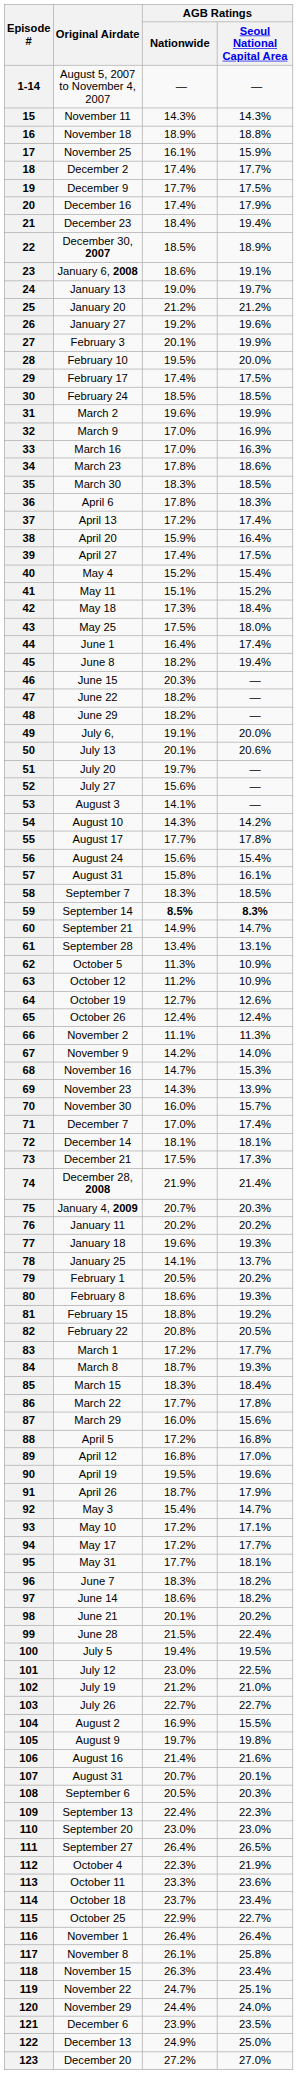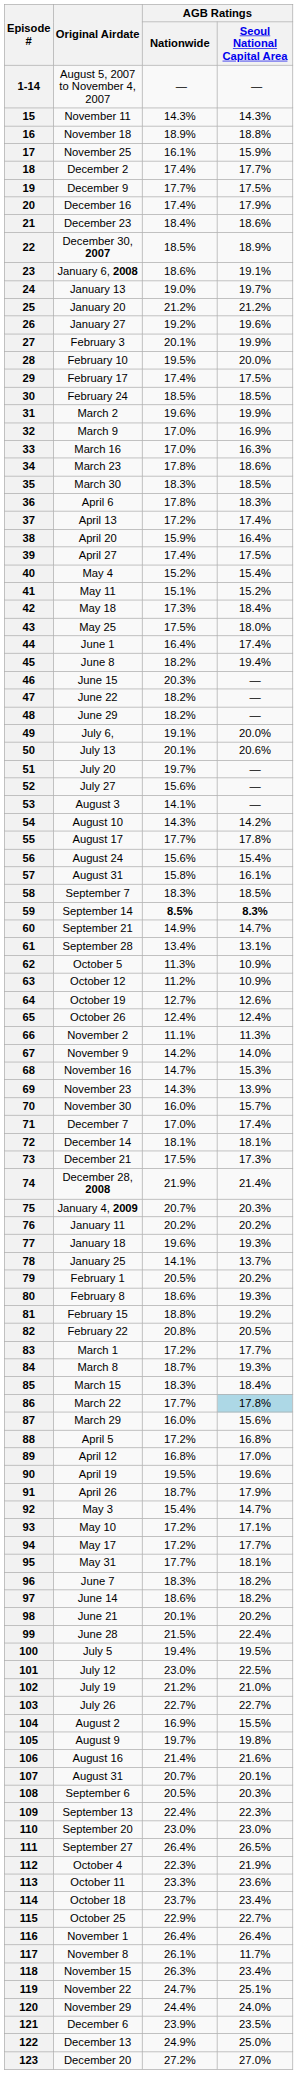 <table class=wikitable style="text-align:center">
 <tr>
 <th rowspan="2" width=40>Episode #</th>
 <th rowspan="2" width=120>Original Airdate</th>
 <th colspan="2">AGB Ratings</th>
 </tr>
 <tr>
 <th width=100>Nationwide</th>
 <th width=100><a href='#'>Seoul National Capital Area</a></th>
 </tr>
 <tr>
 <th>1-14</th>
 <td>August 5, 2007 to November 4, 2007</td>
 <td> —</td>
 <td> —</td>
 </tr>
 <tr>
 <th>15</th>
 <td>November 11</td>
 <td>14.3%</td>
 <td>14.3%</td>
 </tr>
 <tr>
 <th>16</th>
 <td>November 18</td>
 <td>18.9%</td>
 <td>18.8%</td>
 </tr>
 <tr>
 <th>17</th>
 <td>November 25</td>
 <td>16.1%</td>
 <td>15.9%</td>
 </tr>
 <tr>
 <th>18</th>
 <td>December 2</td>
 <td>17.4%</td>
 <td>17.7%</td>
 </tr>
 <tr>
 <th>19</th>
 <td>December 9</td>
 <td>17.7%</td>
 <td>17.5%</td>
 </tr>
 <tr>
 <th>20</th>
 <td>December 16</td>
 <td>17.4%</td>
 <td>17.9%</td>
 </tr>
 <tr>
 <th>21</th>
 <td>December 23</td>
 <td>18.4%</td>
-<td>19.4%</td>
+<td>18.6%</td>
 </tr>
 <tr>
 <th>22</th>
 <td>December 30, <strong>2007</strong></td>
 <td>18.5%</td>
 <td>18.9%</td>
 </tr>
 <tr>
 <th>23</th>
 <td>January 6, <strong>2008</strong></td>
 <td>18.6%</td>
 <td>19.1%</td>
 </tr>
 <tr>
 <th>24</th>
 <td>January 13</td>
 <td>19.0%</td>
 <td>19.7%</td>
 </tr>
 <tr>
 <th>25</th>
 <td>January 20</td>
 <td>21.2%</td>
 <td>21.2%</td>
 </tr>
 <tr>
 <th>26</th>
 <td>January 27</td>
 <td>19.2%</td>
 <td>19.6%</td>
 </tr>
 <tr>
 <th>27</th>
 <td>February 3</td>
 <td>20.1%</td>
 <td>19.9%</td>
 </tr>
 <tr>
 <th>28</th>
 <td>February 10</td>
 <td>19.5%</td>
 <td>20.0%</td>
 </tr>
 <tr>
 <th>29</th>
 <td>February 17</td>
 <td>17.4%</td>
 <td>17.5%</td>
 </tr>
 <tr>
 <th>30</th>
 <td>February 24</td>
 <td>18.5%</td>
 <td>18.5%</td>
 </tr>
 <tr>
 <th>31</th>
 <td>March 2</td>
 <td>19.6%</td>
 <td>19.9%</td>
 </tr>
 <tr>
 <th>32</th>
 <td>March 9</td>
 <td>17.0%</td>
 <td>16.9%</td>
 </tr>
 <tr>
 <th>33</th>
 <td>March 16</td>
 <td>17.0%</td>
 <td>16.3%</td>
 </tr>
 <tr>
 <th>34</th>
 <td>March 23</td>
 <td>17.8%</td>
 <td>18.6%</td>
 </tr>
 <tr>
 <th>35</th>
 <td>March 30</td>
 <td>18.3%</td>
 <td>18.5%</td>
 </tr>
 <tr>
 <th>36</th>
 <td>April 6</td>
 <td>17.8%</td>
 <td>18.3%</td>
 </tr>
 <tr>
 <th>37</th>
 <td>April 13</td>
 <td>17.2%</td>
 <td>17.4%</td>
 </tr>
 <tr>
 <th>38</th>
 <td>April 20</td>
 <td>15.9%</td>
 <td>16.4%</td>
 </tr>
 <tr>
 <th>39</th>
 <td>April 27</td>
 <td>17.4%</td>
 <td>17.5%</td>
 </tr>
 <tr>
 <th>40</th>
 <td>May 4</td>
 <td>15.2%</td>
 <td>15.4%</td>
 </tr>
 <tr>
 <th>41</th>
 <td>May 11</td>
 <td>15.1%</td>
 <td>15.2%</td>
 </tr>
 <tr>
 <th>42</th>
 <td>May 18</td>
 <td>17.3%</td>
 <td>18.4%</td>
 </tr>
 <tr>
 <th>43</th>
 <td>May 25</td>
 <td>17.5%</td>
 <td>18.0%</td>
 </tr>
 <tr>
 <th>44</th>
 <td>June 1</td>
 <td>16.4%</td>
 <td>17.4%</td>
 </tr>
 <tr>
 <th>45</th>
 <td>June 8</td>
 <td>18.2%</td>
 <td>19.4%</td>
 </tr>
 <tr>
 <th>46</th>
 <td>June 15</td>
 <td>20.3%</td>
 <td>—</td>
 </tr>
 <tr>
 <th>47</th>
 <td>June 22</td>
 <td>18.2%</td>
 <td>—</td>
 </tr>
 <tr>
 <th>48</th>
 <td>June 29</td>
 <td>18.2%</td>
 <td>—</td>
 </tr>
 <tr>
 <th>49</th>
 <td>July 6,</td>
 <td>19.1%</td>
 <td>20.0%</td>
 </tr>
 <tr>
 <th>50</th>
 <td>July 13</td>
 <td>20.1%</td>
 <td>20.6%</td>
 </tr>
 <tr>
 <th>51</th>
 <td>July 20</td>
 <td>19.7%</td>
 <td>—</td>
 </tr>
 <tr>
 <th>52</th>
 <td>July 27</td>
 <td>15.6%</td>
 <td>—</td>
 </tr>
 <tr>
 <th>53</th>
 <td>August 3</td>
 <td>14.1%</td>
 <td>—</td>
 </tr>
 <tr>
 <th>54</th>
 <td>August 10</td>
 <td>14.3%</td>
 <td>14.2%</td>
 </tr>
 <tr>
 <th>55</th>
 <td>August 17</td>
 <td>17.7%</td>
 <td>17.8%</td>
 </tr>
 <tr>
 <th>56</th>
 <td>August 24</td>
 <td>15.6%</td>
 <td>15.4%</td>
 </tr>
 <tr>
 <th>57</th>
 <td>August 31</td>
 <td>15.8%</td>
 <td>16.1%</td>
 </tr>
 <tr>
 <th>58</th>
 <td>September 7</td>
 <td>18.3%</td>
 <td>18.5%</td>
 </tr>
 <tr>
 <th>59</th>
 <td>September 14</td>
 <td><span><strong>8.5%</strong></span></td>
 <td><span><strong>8.3%</strong></span></td>
 </tr>
 <tr>
 <th>60</th>
 <td>September 21</td>
 <td>14.9%</td>
 <td>14.7%</td>
 </tr>
 <tr>
 <th>61</th>
 <td>September 28</td>
 <td>13.4%</td>
 <td>13.1%</td>
 </tr>
 <tr>
 <th>62</th>
 <td>October 5</td>
 <td>11.3%</td>
 <td>10.9%</td>
 </tr>
 <tr>
 <th>63</th>
 <td>October 12</td>
 <td>11.2%</td>
 <td>10.9%</td>
 </tr>
 <tr>
 <th>64</th>
 <td>October 19</td>
 <td>12.7%</td>
 <td>12.6%</td>
 </tr>
 <tr>
 <th>65</th>
 <td>October 26</td>
 <td>12.4%</td>
 <td>12.4%</td>
 </tr>
 <tr>
 <th>66</th>
 <td>November 2</td>
 <td>11.1%</td>
 <td>11.3%</td>
 </tr>
 <tr>
 <th>67</th>
 <td>November 9</td>
 <td>14.2%</td>
 <td>14.0%</td>
 </tr>
 <tr>
 <th>68</th>
 <td>November 16</td>
 <td>14.7%</td>
 <td>15.3%</td>
 </tr>
 <tr>
 <th>69</th>
 <td>November 23</td>
 <td>14.3%</td>
 <td>13.9%</td>
 </tr>
 <tr>
 <th>70</th>
 <td>November 30</td>
 <td>16.0%</td>
 <td>15.7%</td>
 </tr>
 <tr>
 <th>71</th>
 <td>December 7</td>
 <td>17.0%</td>
 <td>17.4%</td>
 </tr>
 <tr>
 <th>72</th>
 <td>December 14</td>
 <td>18.1%</td>
 <td>18.1%</td>
 </tr>
 <tr>
 <th>73</th>
 <td>December 21</td>
 <td>17.5%</td>
 <td>17.3%</td>
 </tr>
 <tr>
 <th>74</th>
 <td>December 28, <strong>2008</strong></td>
 <td>21.9%</td>
 <td>21.4%</td>
 </tr>
 <tr>
 <th>75</th>
 <td>January 4, <strong>2009</strong></td>
 <td>20.7%</td>
 <td>20.3%</td>
 </tr>
 <tr>
 <th>76</th>
 <td>January 11</td>
 <td>20.2%</td>
 <td>20.2%</td>
 </tr>
 <tr>
 <th>77</th>
 <td>January 18</td>
 <td>19.6%</td>
 <td>19.3%</td>
 </tr>
 <tr>
 <th>78</th>
 <td>January 25</td>
 <td>14.1%</td>
 <td>13.7%</td>
 </tr>
 <tr>
 <th>79</th>
 <td>February 1</td>
 <td>20.5%</td>
 <td>20.2%</td>
 </tr>
 <tr>
 <th>80</th>
 <td>February 8</td>
 <td>18.6%</td>
 <td>19.3%</td>
 </tr>
 <tr>
 <th>81</th>
 <td>February 15</td>
 <td>18.8%</td>
 <td>19.2%</td>
 </tr>
 <tr>
 <th>82</th>
 <td>February 22</td>
 <td>20.8%</td>
 <td>20.5%</td>
 </tr>
 <tr>
 <th>83</th>
 <td>March 1</td>
 <td>17.2%</td>
 <td>17.7%</td>
 </tr>
 <tr>
 <th>84</th>
 <td>March 8</td>
 <td>18.7%</td>
 <td>19.3%</td>
 </tr>
 <tr>
 <th>85</th>
 <td>March 15</td>
 <td>18.3%</td>
 <td>18.4%</td>
 </tr>
 <tr>
 <th>86</th>
 <td>March 22</td>
 <td>17.7%</td>
-<td>17.8%</td>
+<td style="background: lightblue;">17.8%</td>
 </tr>
 <tr>
 <th>87</th>
 <td>March 29</td>
 <td>16.0%</td>
 <td>15.6%</td>
 </tr>
 <tr>
 <th>88</th>
 <td>April 5</td>
 <td>17.2%</td>
 <td>16.8%</td>
 </tr>
 <tr>
 <th>89</th>
 <td>April 12</td>
 <td>16.8%</td>
 <td>17.0%</td>
 </tr>
 <tr>
 <th>90</th>
 <td>April 19</td>
 <td>19.5%</td>
 <td>19.6%</td>
 </tr>
 <tr>
 <th>91</th>
 <td>April 26</td>
 <td>18.7%</td>
 <td>17.9%</td>
 </tr>
 <tr>
 <th>92</th>
 <td>May 3</td>
 <td>15.4%</td>
 <td>14.7%</td>
 </tr>
 <tr>
 <th>93</th>
 <td>May 10</td>
 <td>17.2%</td>
 <td>17.1%</td>
 </tr>
 <tr>
 <th>94</th>
 <td>May 17</td>
 <td>17.2%</td>
 <td>17.7%</td>
 </tr>
 <tr>
 <th>95</th>
 <td>May 31</td>
 <td>17.7%</td>
 <td>18.1%</td>
 </tr>
 <tr>
 <th>96</th>
 <td>June 7</td>
 <td>18.3%</td>
 <td>18.2%</td>
 </tr>
 <tr>
 <th>97</th>
 <td>June 14</td>
 <td>18.6%</td>
 <td>18.2%</td>
 </tr>
 <tr>
 <th>98</th>
 <td>June 21</td>
 <td>20.1%</td>
 <td>20.2%</td>
 </tr>
 <tr>
 <th>99</th>
 <td>June 28</td>
 <td>21.5%</td>
 <td>22.4%</td>
 </tr>
 <tr>
 <th>100</th>
 <td>July 5</td>
 <td>19.4%</td>
 <td>19.5%</td>
 </tr>
 <tr>
 <th>101</th>
 <td>July 12</td>
 <td>23.0%</td>
 <td>22.5%</td>
 </tr>
 <tr>
 <th>102</th>
 <td>July 19</td>
 <td>21.2%</td>
 <td>21.0%</td>
 </tr>
 <tr>
 <th>103</th>
 <td>July 26</td>
 <td>22.7%</td>
 <td>22.7%</td>
 </tr>
 <tr>
 <th>104</th>
 <td>August 2</td>
 <td>16.9%</td>
 <td>15.5%</td>
 </tr>
 <tr>
 <th>105</th>
 <td>August 9</td>
 <td>19.7%</td>
 <td>19.8%</td>
 </tr>
 <tr>
 <th>106</th>
 <td>August 16</td>
 <td>21.4%</td>
 <td>21.6%</td>
 </tr>
 <tr>
 <th>107</th>
 <td>August 31</td>
 <td>20.7%</td>
 <td>20.1%</td>
 </tr>
 <tr>
 <th>108</th>
 <td>September 6</td>
 <td>20.5%</td>
 <td>20.3%</td>
 </tr>
 <tr>
 <th>109</th>
 <td>September 13</td>
 <td>22.4%</td>
 <td>22.3%</td>
 </tr>
 <tr>
 <th>110</th>
 <td>September 20</td>
 <td>23.0%</td>
 <td>23.0%</td>
 </tr>
 <tr>
 <th>111</th>
 <td>September 27</td>
 <td>26.4%</td>
 <td>26.5%</td>
 </tr>
 <tr>
 <th>112</th>
 <td>October 4</td>
 <td>22.3%</td>
 <td>21.9%</td>
 </tr>
 <tr>
 <th>113</th>
 <td>October 11</td>
 <td>23.3%</td>
 <td>23.6%</td>
 </tr>
 <tr>
 <th>114</th>
 <td>October 18</td>
 <td>23.7%</td>
 <td>23.4%</td>
 </tr>
 <tr>
 <th>115</th>
 <td>October 25</td>
 <td>22.9%</td>
 <td>22.7%</td>
 </tr>
 <tr>
 <th>116</th>
 <td>November 1</td>
 <td>26.4%</td>
 <td>26.4%</td>
 </tr>
 <tr>
 <th>117</th>
 <td>November 8</td>
 <td>26.1%</td>
-<td>25.8%</td>
+<td>11.7%</td>
 </tr>
 <tr>
 <th>118</th>
 <td>November 15</td>
 <td>26.3%</td>
 <td>23.4%</td>
 </tr>
 <tr>
 <th>119</th>
 <td>November 22</td>
 <td>24.7%</td>
 <td>25.1%</td>
 </tr>
 <tr>
 <th>120</th>
 <td>November 29</td>
 <td>24.4%</td>
 <td>24.0%</td>
 </tr>
 <tr>
 <th>121</th>
 <td>December 6</td>
 <td>23.9%</td>
 <td>23.5%</td>
 </tr>
 <tr>
 <th>122</th>
 <td>December 13</td>
 <td>24.9%</td>
 <td>25.0%</td>
 </tr>
 <tr>
 <th>123</th>
 <td>December 20</td>
 <td>27.2%</td>
 <td>27.0%</td>
 </tr>
 </table>
